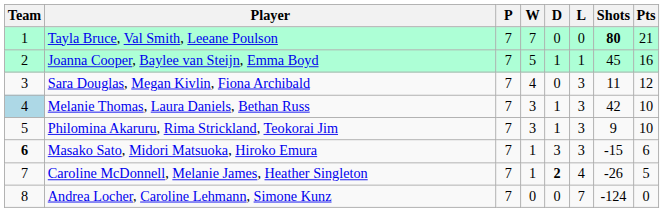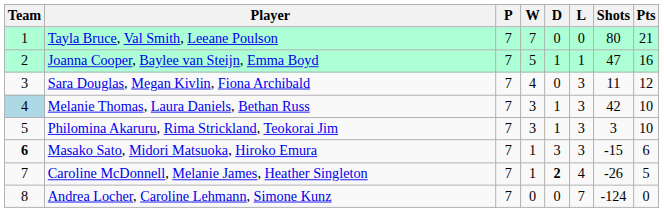 <table class="wikitable" style="font-size: 100%">
 <tr>
 <th width=20>Team</th>
 <th width=500>Player</th>
 <th width=20>P</th>
 <th width=20>W</th>
 <th width=20>D</th>
 <th width=20>L</th>
 <th width=20>Shots</th>
 <th width=20>Pts</th>
 </tr>
 <tr align=center  style="background: #ADFFD6;">
 <td>1</td>
 <td align="left"> <a href='#'>Tayla Bruce</a>, <a href='#'>Val Smith</a>, <a href='#'>Leeane Poulson</a></td>
 <td>7</td>
 <td>7</td>
 <td>0</td>
 <td>0</td>
-<td><strong>80</strong></td>
+<td>80</td>
 <td>21</td>
 </tr>
 <tr align=center style="background: #ADFFD6;">
 <td>2</td>
 <td align="left"> <a href='#'>Joanna Cooper</a>, <a href='#'>Baylee van Steijn</a>, <a href='#'>Emma Boyd</a></td>
 <td>7</td>
 <td>5</td>
 <td>1</td>
 <td>1</td>
-<td>45</td>
+<td>47</td>
 <td>16</td>
 </tr>
 <tr align=center>
 <td>3</td>
 <td align="left"> <a href='#'>Sara Douglas</a>, <a href='#'>Megan Kivlin</a>, <a href='#'>Fiona Archibald</a></td>
 <td>7</td>
 <td>4</td>
 <td>0</td>
 <td>3</td>
 <td>11</td>
 <td>12</td>
 </tr>
 <tr align=center>
 <td style="background: lightblue;">4</td>
 <td align="left"> <a href='#'>Melanie Thomas</a>, <a href='#'>Laura Daniels</a>, <a href='#'>Bethan Russ</a></td>
 <td>7</td>
 <td>3</td>
 <td>1</td>
 <td>3</td>
 <td>42</td>
 <td>10</td>
 </tr>
 <tr align=center>
 <td>5</td>
 <td align="left"> <a href='#'>Philomina Akaruru</a>, <a href='#'>Rima Strickland</a>, <a href='#'>Teokorai Jim</a></td>
 <td>7</td>
 <td>3</td>
 <td>1</td>
 <td>3</td>
-<td>9</td>
+<td>3</td>
 <td>10</td>
 </tr>
 <tr align=center>
 <td><strong>6</strong></td>
 <td align="left"> <a href='#'>Masako Sato</a>, <a href='#'>Midori Matsuoka</a>, <a href='#'>Hiroko Emura</a></td>
 <td>7</td>
 <td>1</td>
 <td>3</td>
 <td>3</td>
 <td>-15</td>
 <td>6</td>
 </tr>
 <tr align=center>
 <td>7</td>
 <td align="left"> <a href='#'>Caroline McDonnell</a>, <a href='#'>Melanie James</a>, <a href='#'>Heather Singleton</a></td>
 <td>7</td>
 <td>1</td>
 <td><strong>2</strong></td>
 <td>4</td>
 <td>-26</td>
 <td>5</td>
 </tr>
 <tr align=center>
 <td>8</td>
 <td align="left"> <a href='#'>Andrea Locher</a>, <a href='#'>Caroline Lehmann</a>, <a href='#'>Simone Kunz</a></td>
 <td>7</td>
 <td>0</td>
 <td>0</td>
 <td>7</td>
 <td>-124</td>
 <td>0</td>
 </tr>
 </table>
